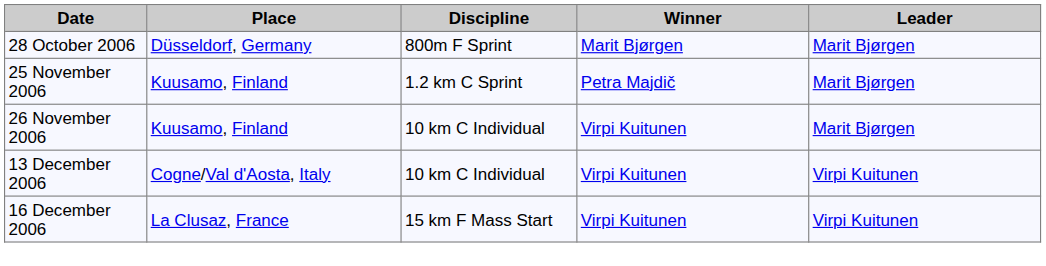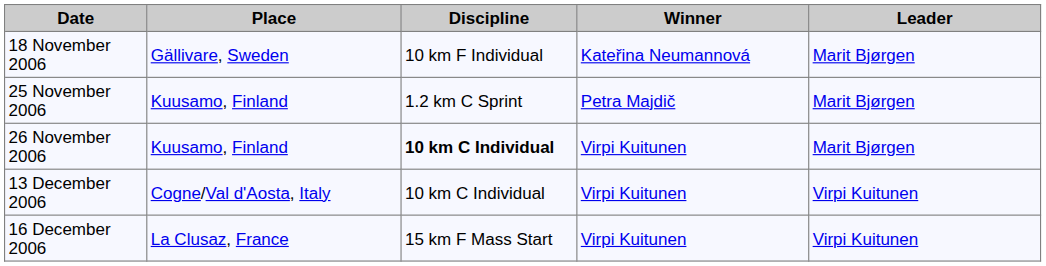 <table bgcolor="#f7f8ff" cellpadding="3" cellspacing="0" border="1" style="font-size: 95%; border: gray solid 1px; border-collapse: collapse;">
 <tr bgcolor="#CCCCCC">
 <td align="center" width="120"><strong>Date</strong></td>
 <td align="center" width="220"><strong>Place</strong></td>
 <td align="center" width="150"><strong>Discipline</strong></td>
 <td align="center" width="200"><strong>Winner</strong></td>
 <td align="center" width="200"><strong>Leader</strong></td>
 </tr>
 <tr align="left">
-<td>28 October 2006</td>
-<td> <a href='#'>Düsseldorf</a>, <a href='#'>Germany</a></td>
-<td>800m F Sprint</td>
-<td> <a href='#'>Marit Bjørgen</a></td>
+<td>18 November 2006</td>
+<td> <a href='#'>Gällivare</a>, <a href='#'>Sweden</a></td>
+<td>10 km F Individual</td>
+<td> <a href='#'>Kateřina Neumannová</a></td>
 <td> <a href='#'>Marit Bjørgen</a></td>
 </tr>
 <tr align="left">
 <td>25 November 2006</td>
 <td> <a href='#'>Kuusamo</a>, <a href='#'>Finland</a></td>
 <td>1.2 km C Sprint</td>
 <td> <a href='#'>Petra Majdič</a></td>
 <td> <a href='#'>Marit Bjørgen</a></td>
 </tr>
 <tr align="left">
 <td>26 November 2006</td>
 <td> <a href='#'>Kuusamo</a>, <a href='#'>Finland</a></td>
-<td>10 km C Individual</td>
+<td><strong>10 km C Individual</strong></td>
 <td> <a href='#'>Virpi Kuitunen</a></td>
 <td> <a href='#'>Marit Bjørgen</a></td>
 </tr>
 <tr align="left">
 <td>13 December 2006</td>
 <td> <a href='#'>Cogne</a>/<a href='#'>Val d'Aosta</a>, <a href='#'>Italy</a></td>
 <td>10 km C Individual</td>
 <td> <a href='#'>Virpi Kuitunen</a></td>
 <td> <a href='#'>Virpi Kuitunen</a></td>
 </tr>
 <tr align="left">
 <td>16 December 2006</td>
 <td> <a href='#'>La Clusaz</a>, <a href='#'>France</a></td>
 <td>15 km F Mass Start</td>
 <td> <a href='#'>Virpi Kuitunen</a></td>
 <td> <a href='#'>Virpi Kuitunen</a></td>
 </tr>
 </table>
